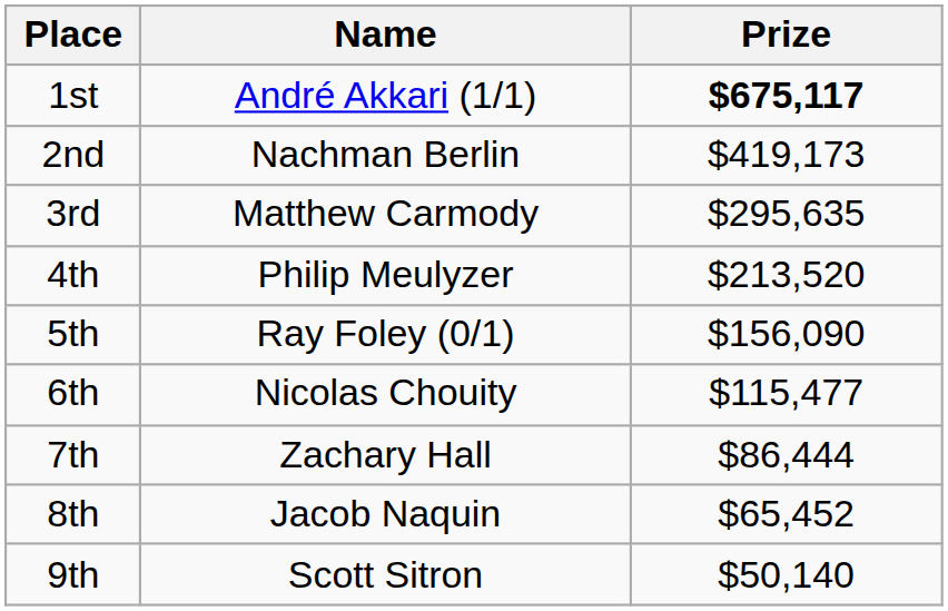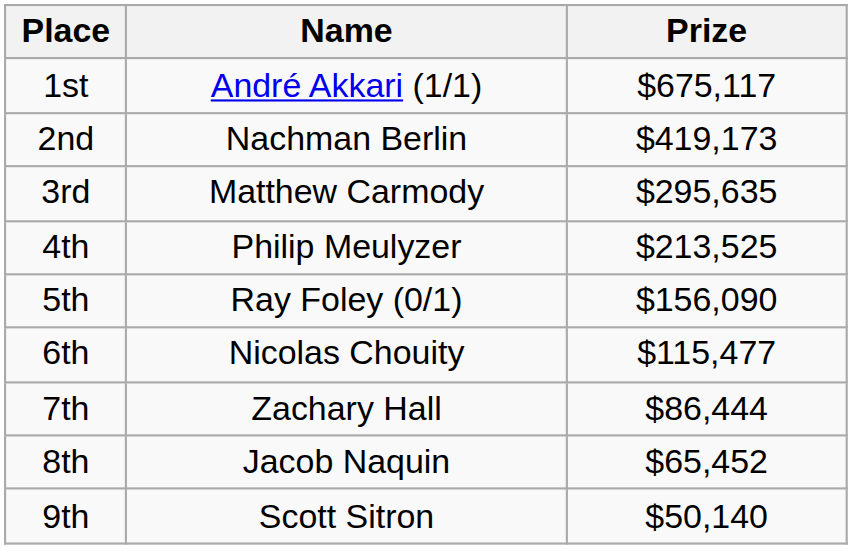 <table class="wikitable">
 <tr>
 <th width="50">Place</th>
 <th width="200">Name</th>
 <th width="125">Prize</th>
 </tr>
 <tr>
 <td align = "center">1st</td>
 <td align = "center"><a href='#'>André Akkari</a> (1/1)</td>
-<td align = "center"><strong>$675,117</strong></td>
+<td align = "center">$675,117</td>
 </tr>
 <tr>
 <td align = "center">2nd</td>
 <td align = "center">Nachman Berlin</td>
 <td align = "center">$419,173</td>
 </tr>
 <tr>
 <td align = "center">3rd</td>
 <td align = "center">Matthew Carmody</td>
 <td align = "center">$295,635</td>
 </tr>
 <tr>
 <td align = "center">4th</td>
 <td align = "center">Philip Meulyzer</td>
-<td align = "center">$213,520</td>
+<td align = "center">$213,525</td>
 </tr>
 <tr>
 <td align = "center">5th</td>
 <td align = "center">Ray Foley (0/1)</td>
 <td align = "center">$156,090</td>
 </tr>
 <tr>
 <td align = "center">6th</td>
 <td align = "center">Nicolas Chouity</td>
 <td align = "center">$115,477</td>
 </tr>
 <tr>
 <td align = "center">7th</td>
 <td align = "center">Zachary Hall</td>
 <td align = "center">$86,444</td>
 </tr>
 <tr>
 <td align = "center">8th</td>
 <td align = "center">Jacob Naquin</td>
 <td align = "center">$65,452</td>
 </tr>
 <tr>
 <td align = "center">9th</td>
 <td align = "center">Scott Sitron</td>
 <td align = "center">$50,140</td>
 </tr>
 </table>
